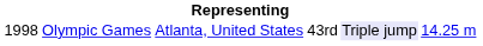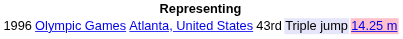 <table>
 <tr>
 <th colspan="6">Representing </th>
 </tr>
 <tr>
-<td>1998</td>
+<td>1996</td>
 <td><a href='#'>Olympic Games</a></td>
 <td><a href='#'>Atlanta, United States</a></td>
 <td>43rd</td>
 <td style="background: lavender;">Triple jump</td>
-<td><a href='#'>14.25 m</a></td>
+<td style="background: pink;"><a href='#'>14.25 m</a></td>
 </tr>
 </table>
